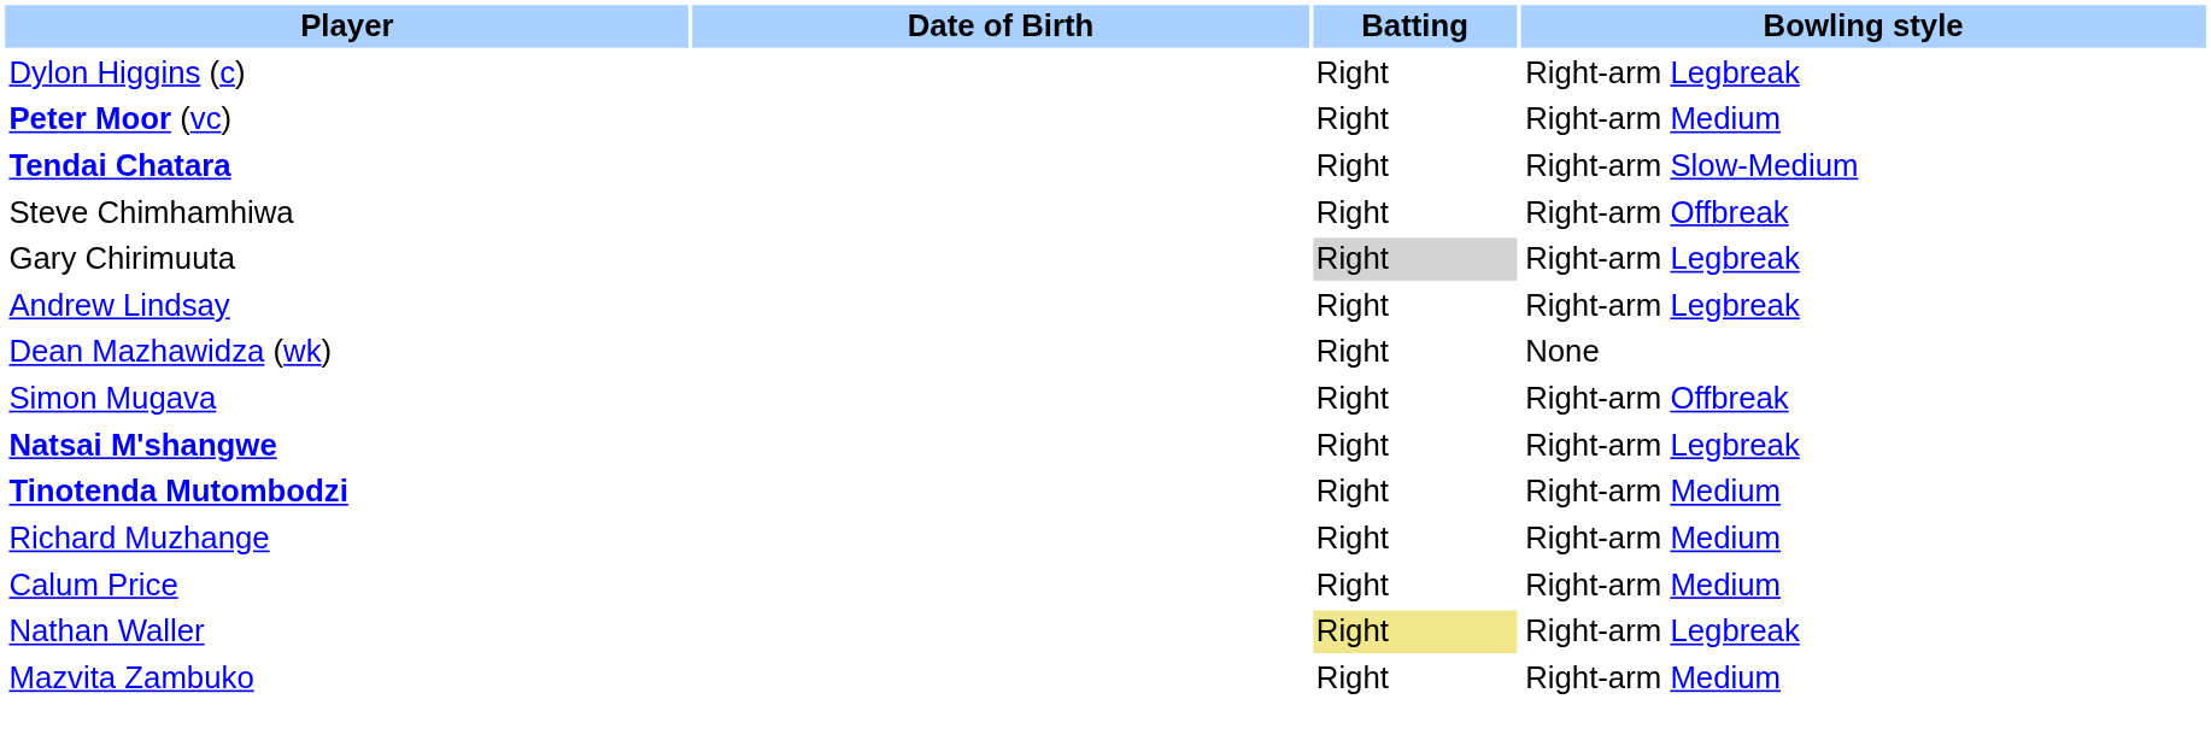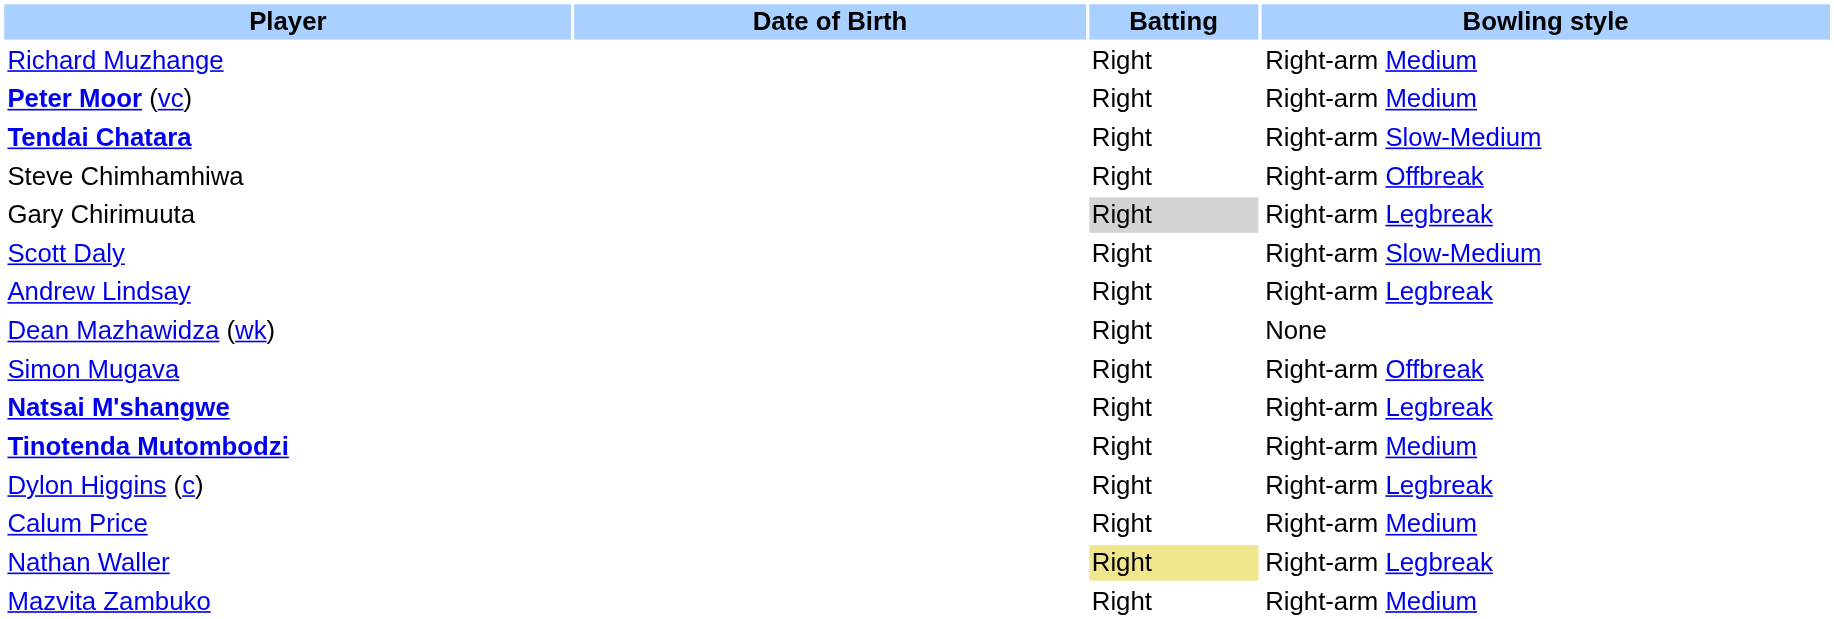 <table border="0" cellspacing="2" cellpadding="2" width="90%">
 <tr bgcolor=AAD0FF>
 <th width=20%>Player</th>
 <th width=18%>Date of Birth</th>
 <th width=6%>Batting</th>
 <th width=20%>Bowling style</th>
 </tr>
 <tr>
-<td><a href='#'>Dylon Higgins</a> (<a href='#'>c</a>)</td>
+<td><a href='#'>Richard Muzhange</a></td>
 <td></td>
 <td>Right</td>
-<td>Right-arm <a href='#'>Legbreak</a></td>
+<td>Right-arm <a href='#'>Medium</a></td>
 </tr>
 <tr>
 <td><strong><a href='#'>Peter Moor</a></strong> (<a href='#'>vc</a>)</td>
 <td></td>
 <td>Right</td>
 <td>Right-arm <a href='#'>Medium</a></td>
 </tr>
 <tr>
 <td><strong><a href='#'>Tendai Chatara</a></strong></td>
 <td></td>
 <td>Right</td>
 <td>Right-arm <a href='#'>Slow-Medium</a></td>
 </tr>
 <tr>
 <td>Steve Chimhamhiwa</td>
 <td></td>
 <td>Right</td>
 <td>Right-arm <a href='#'>Offbreak</a></td>
 </tr>
 <tr>
 <td>Gary Chirimuuta</td>
 <td></td>
 <td style="background: lightgrey;">Right</td>
 <td>Right-arm <a href='#'>Legbreak</a></td>
+</tr>
+<tr>
+<td><a href='#'>Scott Daly</a></td>
+<td></td>
+<td>Right</td>
+<td>Right-arm <a href='#'>Slow-Medium</a></td>
 </tr>
 <tr>
 <td><a href='#'>Andrew Lindsay</a></td>
 <td></td>
 <td>Right</td>
 <td>Right-arm <a href='#'>Legbreak</a></td>
 </tr>
 <tr>
 <td><a href='#'>Dean Mazhawidza</a> (<a href='#'>wk</a>)</td>
 <td></td>
 <td>Right</td>
 <td>None</td>
 </tr>
 <tr>
 <td><a href='#'>Simon Mugava</a></td>
 <td></td>
 <td>Right</td>
 <td>Right-arm <a href='#'>Offbreak</a></td>
 </tr>
 <tr>
 <td><strong><a href='#'>Natsai M'shangwe</a></strong></td>
 <td></td>
 <td>Right</td>
 <td>Right-arm <a href='#'>Legbreak</a></td>
 </tr>
 <tr>
 <td><strong><a href='#'>Tinotenda Mutombodzi</a></strong></td>
 <td></td>
 <td>Right</td>
 <td>Right-arm <a href='#'>Medium</a></td>
 </tr>
 <tr>
-<td><a href='#'>Richard Muzhange</a></td>
+<td><a href='#'>Dylon Higgins</a> (<a href='#'>c</a>)</td>
 <td></td>
 <td>Right</td>
-<td>Right-arm <a href='#'>Medium</a></td>
+<td>Right-arm <a href='#'>Legbreak</a></td>
 </tr>
 <tr>
 <td><a href='#'>Calum Price</a></td>
 <td></td>
 <td>Right</td>
 <td>Right-arm <a href='#'>Medium</a></td>
 </tr>
 <tr>
 <td><a href='#'>Nathan Waller</a></td>
 <td></td>
 <td style="background: khaki;">Right</td>
 <td>Right-arm <a href='#'>Legbreak</a></td>
 </tr>
 <tr>
 <td><a href='#'>Mazvita Zambuko</a></td>
 <td></td>
 <td>Right</td>
 <td>Right-arm <a href='#'>Medium</a></td>
 </tr>
 </table>
